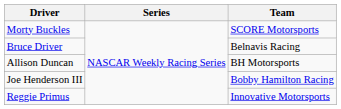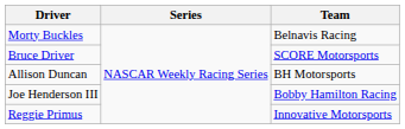 <table class="wikitable">
 <tr>
 <th>Driver</th>
 <th>Series</th>
 <th>Team</th>
 </tr>
 <tr>
 <td><a href='#'>Morty Buckles</a></td>
 <td rowspan="5"><a href='#'>NASCAR Weekly Racing Series</a></td>
-<td><a href='#'>SCORE Motorsports</a></td>
+<td>Belnavis Racing</td>
 </tr>
 <tr>
 <td><a href='#'>Bruce Driver</a></td>
-<td>Belnavis Racing</td>
+<td><a href='#'>SCORE Motorsports</a></td>
 </tr>
 <tr>
 <td>Allison Duncan</td>
 <td>BH Motorsports</td>
 </tr>
 <tr>
 <td>Joe Henderson III</td>
 <td><a href='#'>Bobby Hamilton Racing</a></td>
 </tr>
 <tr>
 <td><a href='#'>Reggie Primus</a></td>
 <td><a href='#'>Innovative Motorsports</a></td>
 </tr>
 </table>
